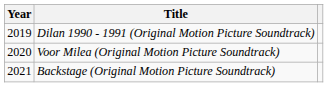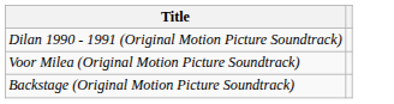 <table class="wikitable unsortable">
 <tr>
-<th>Year</th>
 <th>Title</th>
 <th></th>
 </tr>
 <tr>
-<td>2019</td>
 <td><em>Dilan 1990 - 1991 (Original Motion Picture Soundtrack)</em></td>
 <td align="center"></td>
 </tr>
 <tr>
-<td>2020</td>
 <td><em>Voor Milea (Original Motion Picture Soundtrack)</em></td>
 <td align="center"></td>
 </tr>
 <tr>
-<td>2021</td>
 <td><em>Backstage (Original Motion Picture Soundtrack)</em></td>
 <td align="center"></td>
 </tr>
 </table>
